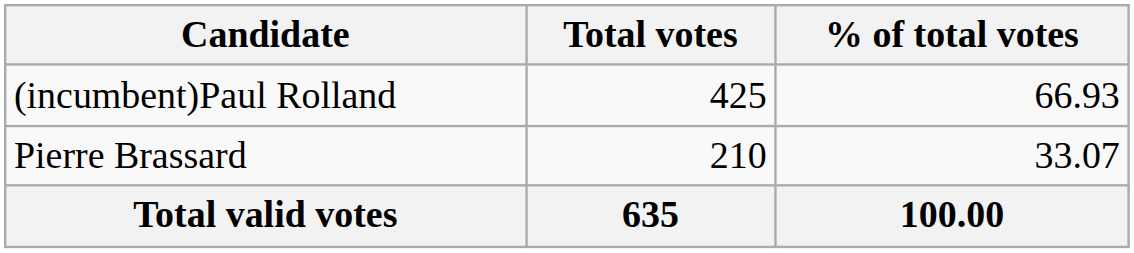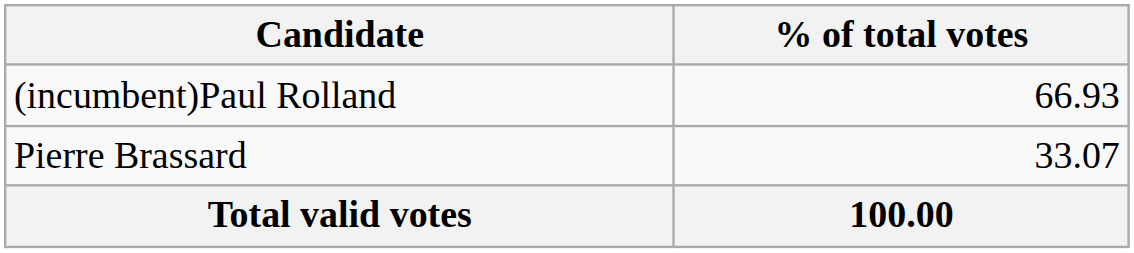 <table class="wikitable" width="475">
 <tr>
 <th align="left">Candidate</th>
-<th align="right">Total votes</th>
 <th align="right">% of total votes</th>
 </tr>
 <tr>
 <td align="left">(incumbent)Paul Rolland</td>
-<td align="right">425</td>
 <td align="right">66.93</td>
 </tr>
 <tr>
 <td align="left">Pierre Brassard</td>
-<td align="right">210</td>
 <td align="right">33.07</td>
 </tr>
 <tr bgcolor="#EEEEEE">
 <th align="left">Total valid votes</th>
-<th align="right"><strong>635</strong></th>
 <th align="right"><strong>100.00</strong></th>
 </tr>
 </table>
